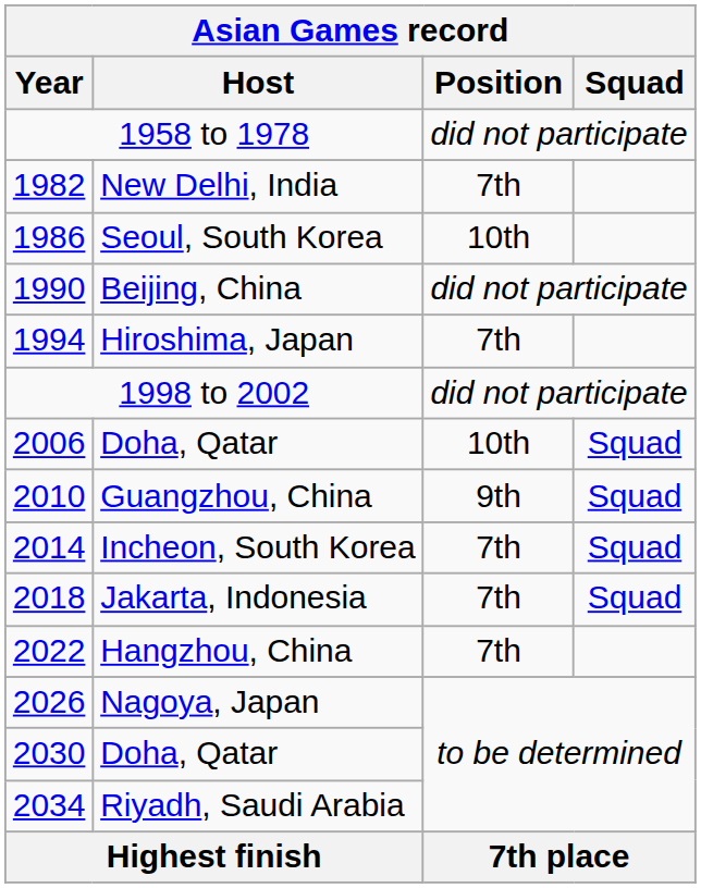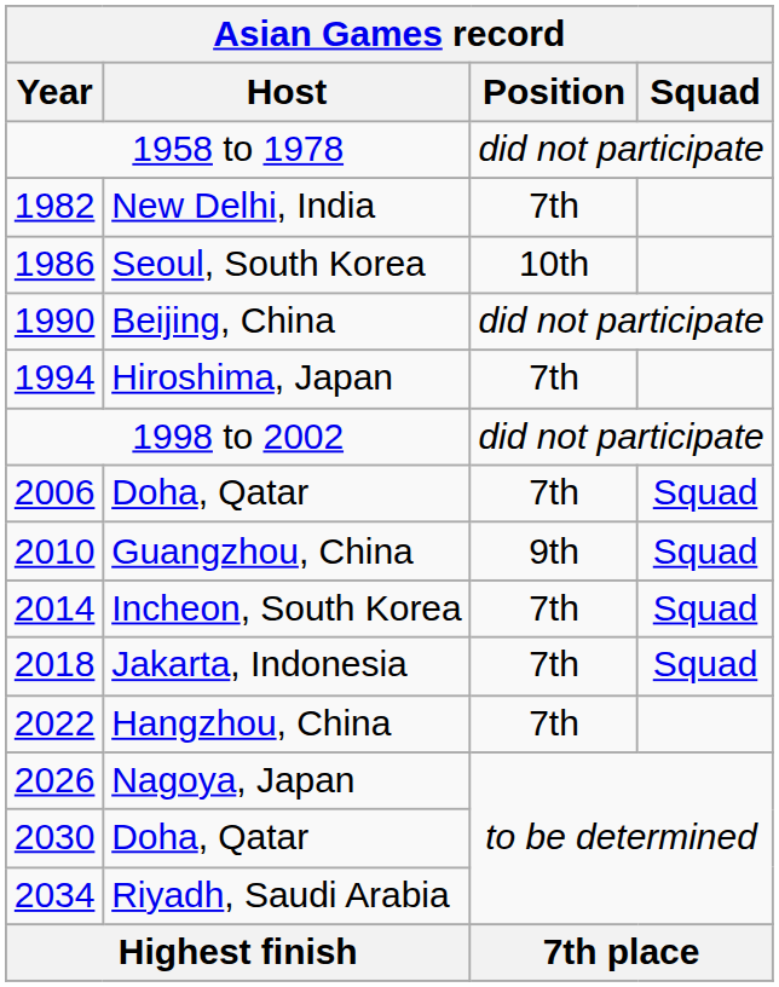 <table class="wikitable" style="text-align: center;">
 <tr>
 <th colspan=4><a href='#'>Asian Games</a> record</th>
 </tr>
 <tr>
 <th>Year</th>
 <th>Host</th>
 <th>Position</th>
 <th>Squad</th>
 </tr>
 <tr>
 <td colspan=2><a href='#'>1958</a> to <a href='#'>1978</a></td>
 <td colspan=2><em>did not participate</em></td>
 </tr>
 <tr>
 <td><a href='#'>1982</a></td>
 <td align=left> <a href='#'>New Delhi</a>, India</td>
 <td>7th</td>
 <td></td>
 </tr>
 <tr>
 <td><a href='#'>1986</a></td>
 <td align=left> <a href='#'>Seoul</a>, South Korea</td>
 <td>10th</td>
 <td></td>
 </tr>
 <tr>
 <td><a href='#'>1990</a></td>
 <td align=left> <a href='#'>Beijing</a>, China</td>
 <td colspan=2><em>did not participate</em></td>
 </tr>
 <tr>
 <td><a href='#'>1994</a></td>
 <td align=left> <a href='#'>Hiroshima</a>, Japan</td>
 <td>7th</td>
 <td></td>
 </tr>
 <tr>
 <td colspan=2><a href='#'>1998</a> to <a href='#'>2002</a></td>
 <td colspan=2><em>did not participate</em></td>
 </tr>
 <tr>
 <td><a href='#'>2006</a></td>
 <td align=left> <a href='#'>Doha</a>, Qatar</td>
-<td>10th</td>
+<td>7th</td>
 <td><a href='#'>Squad</a></td>
 </tr>
 <tr>
 <td><a href='#'>2010</a></td>
 <td align=left> <a href='#'>Guangzhou</a>, China</td>
 <td>9th</td>
 <td><a href='#'>Squad</a></td>
 </tr>
 <tr>
 <td><a href='#'>2014</a></td>
 <td align=left> <a href='#'>Incheon</a>, South Korea</td>
 <td>7th</td>
 <td><a href='#'>Squad</a></td>
 </tr>
 <tr>
 <td><a href='#'>2018</a></td>
 <td align=left> <a href='#'>Jakarta</a>, Indonesia</td>
 <td>7th</td>
 <td><a href='#'>Squad</a></td>
 </tr>
 <tr>
 <td><a href='#'>2022</a></td>
 <td align=left> <a href='#'>Hangzhou</a>, China</td>
 <td>7th</td>
 <td></td>
 </tr>
 <tr>
 <td><a href='#'>2026</a></td>
 <td align=left> <a href='#'>Nagoya</a>, Japan</td>
 <td colspan=2 rowspan=3><em>to be determined</em></td>
 </tr>
 <tr>
 <td><a href='#'>2030</a></td>
 <td align=left> <a href='#'>Doha</a>, Qatar</td>
 </tr>
 <tr>
 <td><a href='#'>2034</a></td>
 <td align=left> <a href='#'>Riyadh</a>, Saudi Arabia</td>
 </tr>
 <tr>
 <th colspan=2>Highest finish</th>
 <th colspan=2>7th place</th>
 </tr>
 </table>
